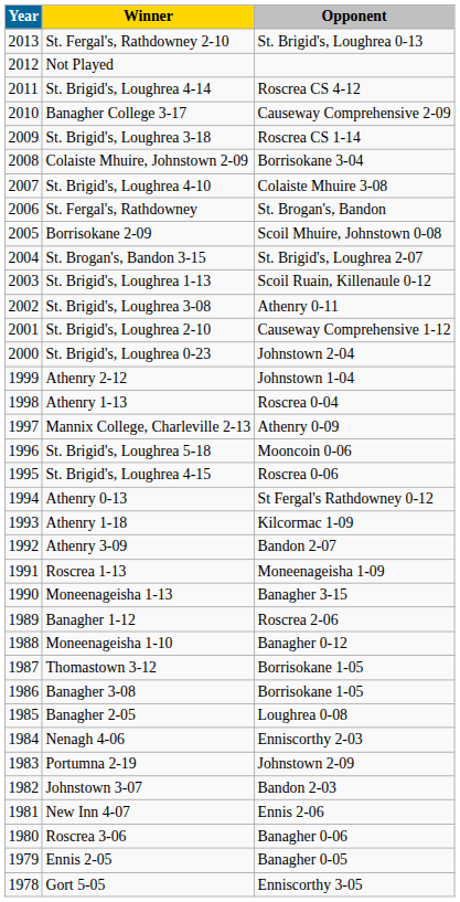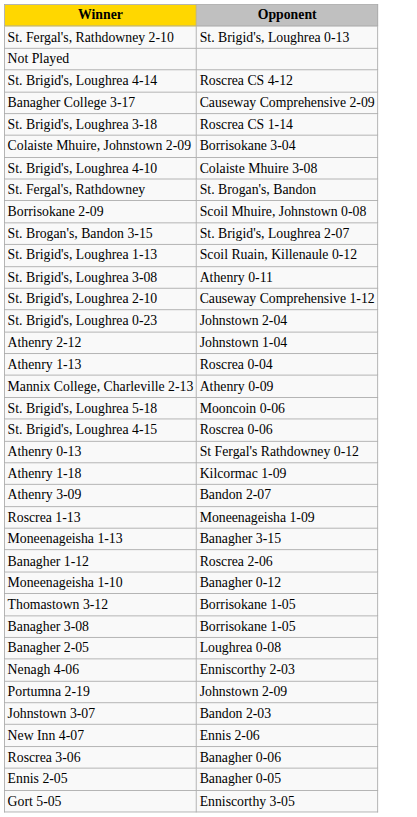 <table class="wikitable">
 <tr>
-<th style="background:#069; color:white;">Year</th>
 <th style="background:gold;">Winner</th>
 <th style="background:silver;">Opponent</th>
 </tr>
 <tr>
-<td>2013</td>
 <td>St. Fergal's, Rathdowney 2-10</td>
 <td>St. Brigid's, Loughrea 0-13</td>
 </tr>
 <tr>
-<td>2012</td>
 <td>Not Played</td>
 <td></td>
 </tr>
 <tr>
-<td>2011</td>
 <td>St. Brigid's, Loughrea 4-14</td>
 <td>Roscrea CS 4-12</td>
 </tr>
 <tr>
-<td>2010</td>
 <td>Banagher College 3-17</td>
 <td>Causeway Comprehensive 2-09</td>
 </tr>
 <tr>
-<td>2009</td>
 <td>St. Brigid's, Loughrea 3-18</td>
 <td>Roscrea CS 1-14</td>
 </tr>
 <tr>
-<td>2008</td>
 <td>Colaiste Mhuire, Johnstown 2-09</td>
 <td>Borrisokane 3-04</td>
 </tr>
 <tr>
-<td>2007</td>
 <td>St. Brigid's, Loughrea 4-10</td>
 <td>Colaiste Mhuire 3-08</td>
 </tr>
 <tr>
-<td>2006</td>
 <td>St. Fergal's, Rathdowney</td>
 <td>St. Brogan's, Bandon</td>
 </tr>
 <tr>
-<td>2005</td>
 <td>Borrisokane 2-09</td>
 <td>Scoil Mhuire, Johnstown 0-08</td>
 </tr>
 <tr>
-<td>2004</td>
 <td>St. Brogan's, Bandon 3-15</td>
 <td>St. Brigid's, Loughrea 2-07</td>
 </tr>
 <tr>
-<td>2003</td>
 <td>St. Brigid's, Loughrea 1-13</td>
 <td>Scoil Ruain, Killenaule 0-12</td>
 </tr>
 <tr>
-<td>2002</td>
 <td>St. Brigid's, Loughrea 3-08</td>
 <td>Athenry 0-11</td>
 </tr>
 <tr>
-<td>2001</td>
 <td>St. Brigid's, Loughrea 2-10</td>
 <td>Causeway Comprehensive 1-12</td>
 </tr>
 <tr>
-<td>2000</td>
 <td>St. Brigid's, Loughrea 0-23</td>
 <td>Johnstown 2-04</td>
 </tr>
 <tr>
-<td>1999</td>
 <td>Athenry 2-12</td>
 <td>Johnstown 1-04</td>
 </tr>
 <tr>
-<td>1998</td>
 <td>Athenry 1-13</td>
 <td>Roscrea 0-04</td>
 </tr>
 <tr>
-<td>1997</td>
 <td>Mannix College, Charleville 2-13</td>
 <td>Athenry 0-09</td>
 </tr>
 <tr>
-<td>1996</td>
 <td>St. Brigid's, Loughrea 5-18</td>
 <td>Mooncoin 0-06</td>
 </tr>
 <tr>
-<td>1995</td>
 <td>St. Brigid's, Loughrea 4-15</td>
 <td>Roscrea 0-06</td>
 </tr>
 <tr>
-<td>1994</td>
 <td>Athenry 0-13</td>
 <td>St Fergal's Rathdowney 0-12</td>
 </tr>
 <tr>
-<td>1993</td>
 <td>Athenry 1-18</td>
 <td>Kilcormac 1-09</td>
 </tr>
 <tr>
-<td>1992</td>
 <td>Athenry 3-09</td>
 <td>Bandon 2-07</td>
 </tr>
 <tr>
-<td>1991</td>
 <td>Roscrea 1-13</td>
 <td>Moneenageisha 1-09</td>
 </tr>
 <tr>
-<td>1990</td>
 <td>Moneenageisha 1-13</td>
 <td>Banagher 3-15</td>
 </tr>
 <tr>
-<td>1989</td>
 <td>Banagher 1-12</td>
 <td>Roscrea 2-06</td>
 </tr>
 <tr>
-<td>1988</td>
 <td>Moneenageisha 1-10</td>
 <td>Banagher 0-12</td>
 </tr>
 <tr>
-<td>1987</td>
 <td>Thomastown 3-12</td>
 <td>Borrisokane 1-05</td>
 </tr>
 <tr>
-<td>1986</td>
 <td>Banagher 3-08</td>
 <td>Borrisokane 1-05</td>
 </tr>
 <tr>
-<td>1985</td>
 <td>Banagher 2-05</td>
 <td>Loughrea 0-08</td>
 </tr>
 <tr>
-<td>1984</td>
 <td>Nenagh 4-06</td>
 <td>Enniscorthy 2-03</td>
 </tr>
 <tr>
-<td>1983</td>
 <td>Portumna 2-19</td>
 <td>Johnstown 2-09</td>
 </tr>
 <tr>
-<td>1982</td>
 <td>Johnstown 3-07</td>
 <td>Bandon 2-03</td>
 </tr>
 <tr>
-<td>1981</td>
 <td>New Inn 4-07</td>
 <td>Ennis 2-06</td>
 </tr>
 <tr>
-<td>1980</td>
 <td>Roscrea 3-06</td>
 <td>Banagher 0-06</td>
 </tr>
 <tr>
-<td>1979</td>
 <td>Ennis 2-05</td>
 <td>Banagher 0-05</td>
 </tr>
 <tr>
-<td>1978</td>
 <td>Gort 5-05</td>
 <td>Enniscorthy 3-05</td>
 </tr>
 </table>
